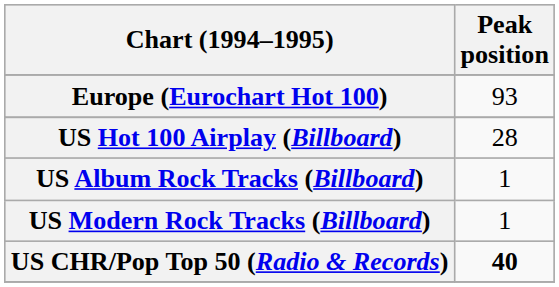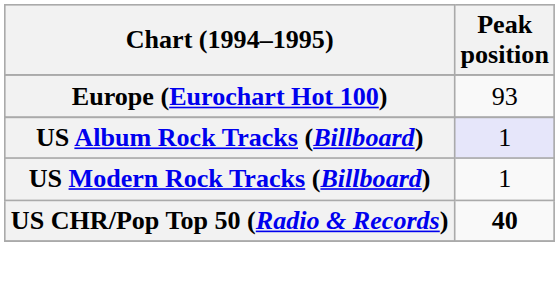 <table class="wikitable sortable plainrowheaders" style="text-align:center">
 <tr>
 <th>Chart (1994–1995)</th>
 <th>Peak<br>position</th>
 </tr>
 <tr>
 </tr>
 <tr>
 </tr>
 <tr>
 </tr>
 <tr>
 <th scope="row">Europe (<a href='#'>Eurochart Hot 100</a>)</th>
 <td>93</td>
 </tr>
 <tr>
 </tr>
 <tr>
 </tr>
 <tr>
 </tr>
 <tr>
-<th scope="row">US <a href='#'>Hot 100 Airplay</a> (<em><a href='#'>Billboard</a></em>)</th>
-<td>28</td>
-</tr>
-<tr>
 <th scope="row">US <a href='#'>Album Rock Tracks</a> (<em><a href='#'>Billboard</a></em>)</th>
-<td>1</td>
+<td style="background: lavender;">1</td>
 </tr>
 <tr>
 <th scope="row">US <a href='#'>Modern Rock Tracks</a> (<em><a href='#'>Billboard</a></em>)</th>
 <td>1</td>
 </tr>
 <tr>
 <th scope="row">US CHR/Pop Top 50 (<em><a href='#'>Radio & Records</a></em>)</th>
 <td align="center"><strong>40</strong></td>
 </tr>
 <tr>
 </tr>
 </table>
